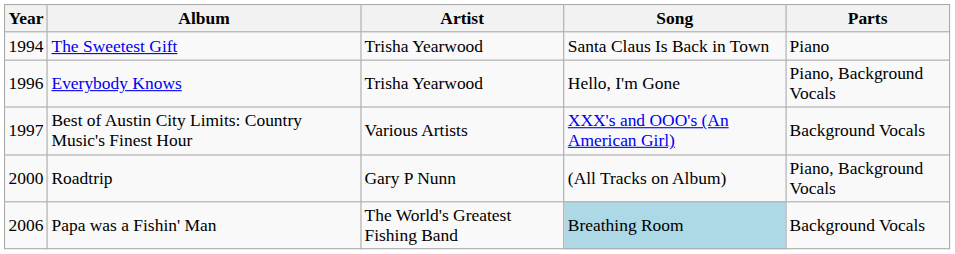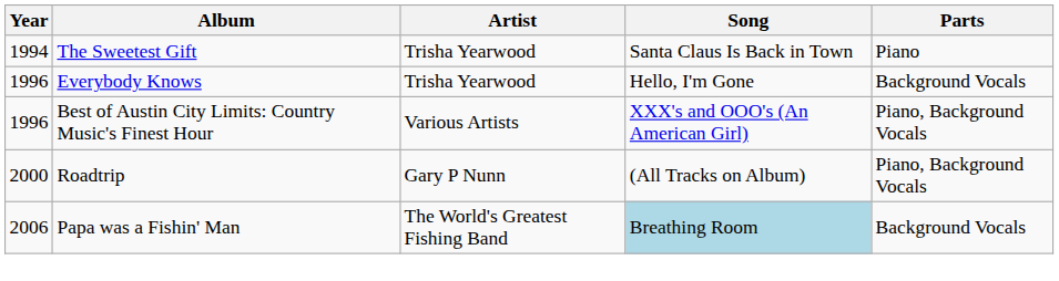 <table class="wikitable">
 <tr>
 <th style="width:auto;">Year</th>
 <th style="width:auto;">Album</th>
 <th style="width:auto;">Artist</th>
 <th style="width:auto;">Song</th>
 <th style="width:auto;">Parts</th>
 </tr>
 <tr>
 <td>1994</td>
 <td><a href='#'>The Sweetest Gift</a></td>
 <td>Trisha Yearwood</td>
 <td>Santa Claus Is Back in Town</td>
 <td>Piano</td>
 </tr>
 <tr>
 <td>1996</td>
 <td><a href='#'>Everybody Knows</a></td>
 <td>Trisha Yearwood</td>
 <td>Hello, I'm Gone</td>
-<td>Piano, Background Vocals</td>
+<td>Background Vocals</td>
 </tr>
 <tr>
-<td>1997</td>
+<td>1996</td>
 <td>Best of Austin City Limits: Country Music's Finest Hour</td>
 <td>Various Artists</td>
 <td><a href='#'>XXX's and OOO's (An American Girl)</a></td>
-<td>Background Vocals</td>
+<td>Piano, Background Vocals</td>
 </tr>
 <tr>
 <td>2000</td>
 <td>Roadtrip</td>
 <td>Gary P Nunn</td>
 <td>(All Tracks on Album)</td>
 <td>Piano, Background Vocals</td>
 </tr>
 <tr>
 <td>2006</td>
 <td>Papa was a Fishin' Man</td>
 <td>The World's Greatest Fishing Band</td>
 <td style="background: lightblue;">Breathing Room</td>
 <td>Background Vocals</td>
 </tr>
 </table>
